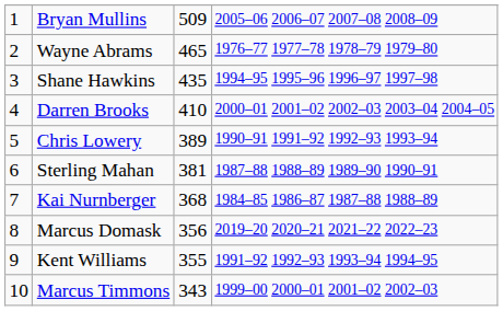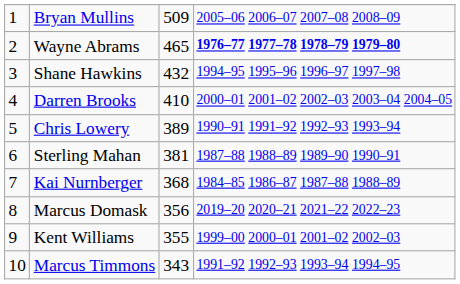 <table class="wikitable">
 <tr>
 </tr>
 <tr>
 <td>1</td>
 <td><a href='#'>Bryan Mullins</a></td>
 <td>509</td>
 <td style="font-size:80%;"><a href='#'>2005–06</a> <a href='#'>2006–07</a> <a href='#'>2007–08</a> <a href='#'>2008–09</a></td>
 </tr>
 <tr>
 <td>2</td>
 <td>Wayne Abrams</td>
 <td>465</td>
-<td style="font-size:80%;"><a href='#'>1976–77</a> <a href='#'>1977–78</a> <a href='#'>1978–79</a> <a href='#'>1979–80</a></td>
+<td style="font-size:80%;"><strong><a href='#'>1976–77</a> <a href='#'>1977–78</a> <a href='#'>1978–79</a> <a href='#'>1979–80</a></strong></td>
 </tr>
 <tr>
 <td>3</td>
 <td>Shane Hawkins</td>
-<td>435</td>
+<td>432</td>
 <td style="font-size:80%;"><a href='#'>1994–95</a> <a href='#'>1995–96</a> <a href='#'>1996–97</a> <a href='#'>1997–98</a></td>
 </tr>
 <tr>
 <td>4</td>
 <td><a href='#'>Darren Brooks</a></td>
 <td>410</td>
 <td style="font-size:80%;"><a href='#'>2000–01</a> <a href='#'>2001–02</a> <a href='#'>2002–03</a> <a href='#'>2003–04</a> <a href='#'>2004–05</a></td>
 </tr>
 <tr>
 <td>5</td>
 <td><a href='#'>Chris Lowery</a></td>
 <td>389</td>
 <td style="font-size:80%;"><a href='#'>1990–91</a> <a href='#'>1991–92</a> <a href='#'>1992–93</a> <a href='#'>1993–94</a></td>
 </tr>
 <tr>
 <td>6</td>
 <td>Sterling Mahan</td>
 <td>381</td>
 <td style="font-size:80%;"><a href='#'>1987–88</a> <a href='#'>1988–89</a> <a href='#'>1989–90</a> <a href='#'>1990–91</a></td>
 </tr>
 <tr>
 <td>7</td>
 <td><a href='#'>Kai Nurnberger</a></td>
 <td>368</td>
 <td style="font-size:80%;"><a href='#'>1984–85</a> <a href='#'>1986–87</a> <a href='#'>1987–88</a> <a href='#'>1988–89</a></td>
 </tr>
 <tr>
 <td>8</td>
 <td>Marcus Domask</td>
 <td>356</td>
 <td style="font-size:80%;"><a href='#'>2019–20</a> <a href='#'>2020–21</a> <a href='#'>2021–22</a> <a href='#'>2022–23</a></td>
 </tr>
 <tr>
 <td>9</td>
 <td>Kent Williams</td>
 <td>355</td>
-<td style="font-size:80%;"><a href='#'>1991–92</a> <a href='#'>1992–93</a> <a href='#'>1993–94</a> <a href='#'>1994–95</a></td>
+<td style="font-size:80%;"><a href='#'>1999–00</a> <a href='#'>2000–01</a> <a href='#'>2001–02</a> <a href='#'>2002–03</a></td>
 </tr>
 <tr>
 <td>10</td>
 <td><a href='#'>Marcus Timmons</a></td>
 <td>343</td>
-<td style="font-size:80%;"><a href='#'>1999–00</a> <a href='#'>2000–01</a> <a href='#'>2001–02</a> <a href='#'>2002–03</a></td>
+<td style="font-size:80%;"><a href='#'>1991–92</a> <a href='#'>1992–93</a> <a href='#'>1993–94</a> <a href='#'>1994–95</a></td>
 </tr>
 </table>
